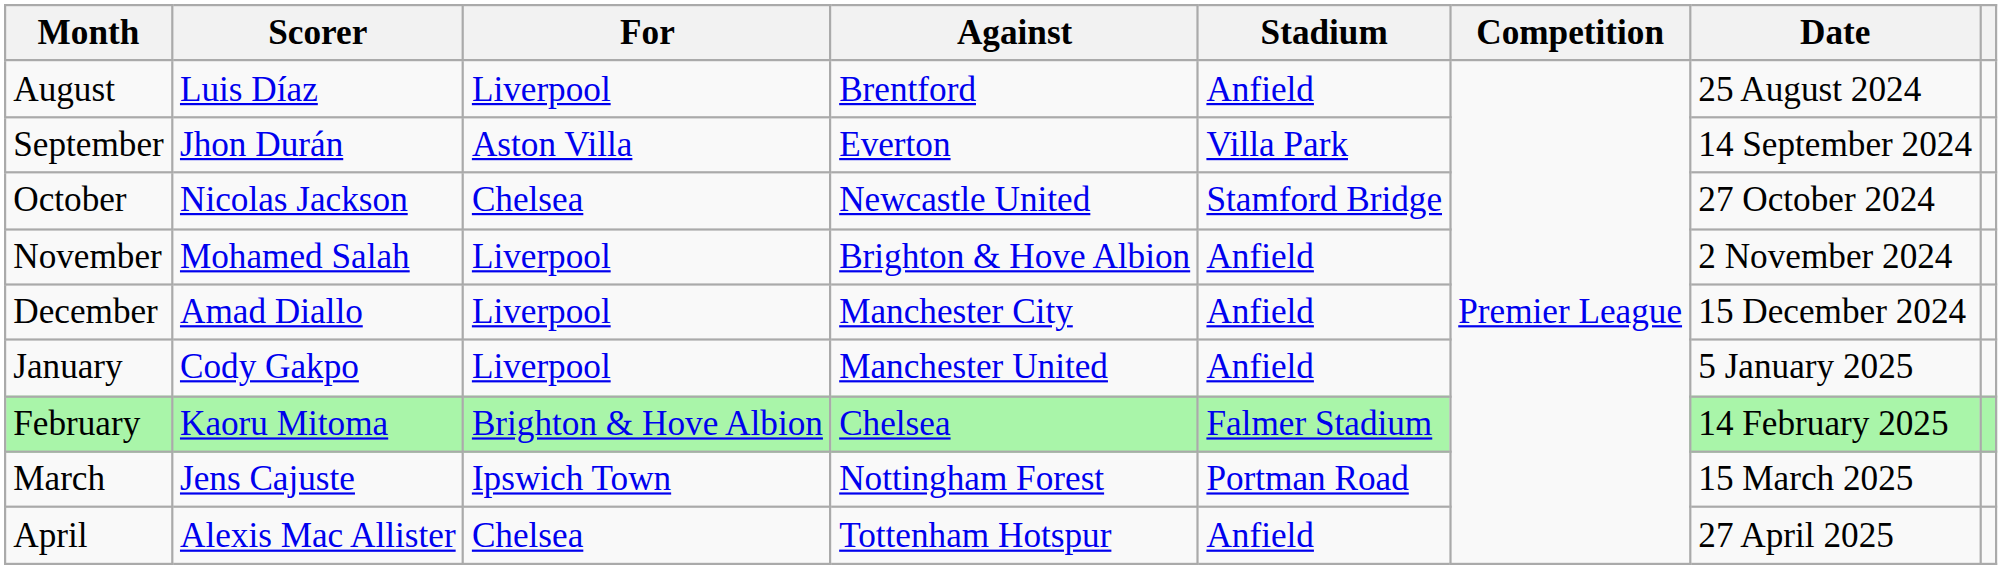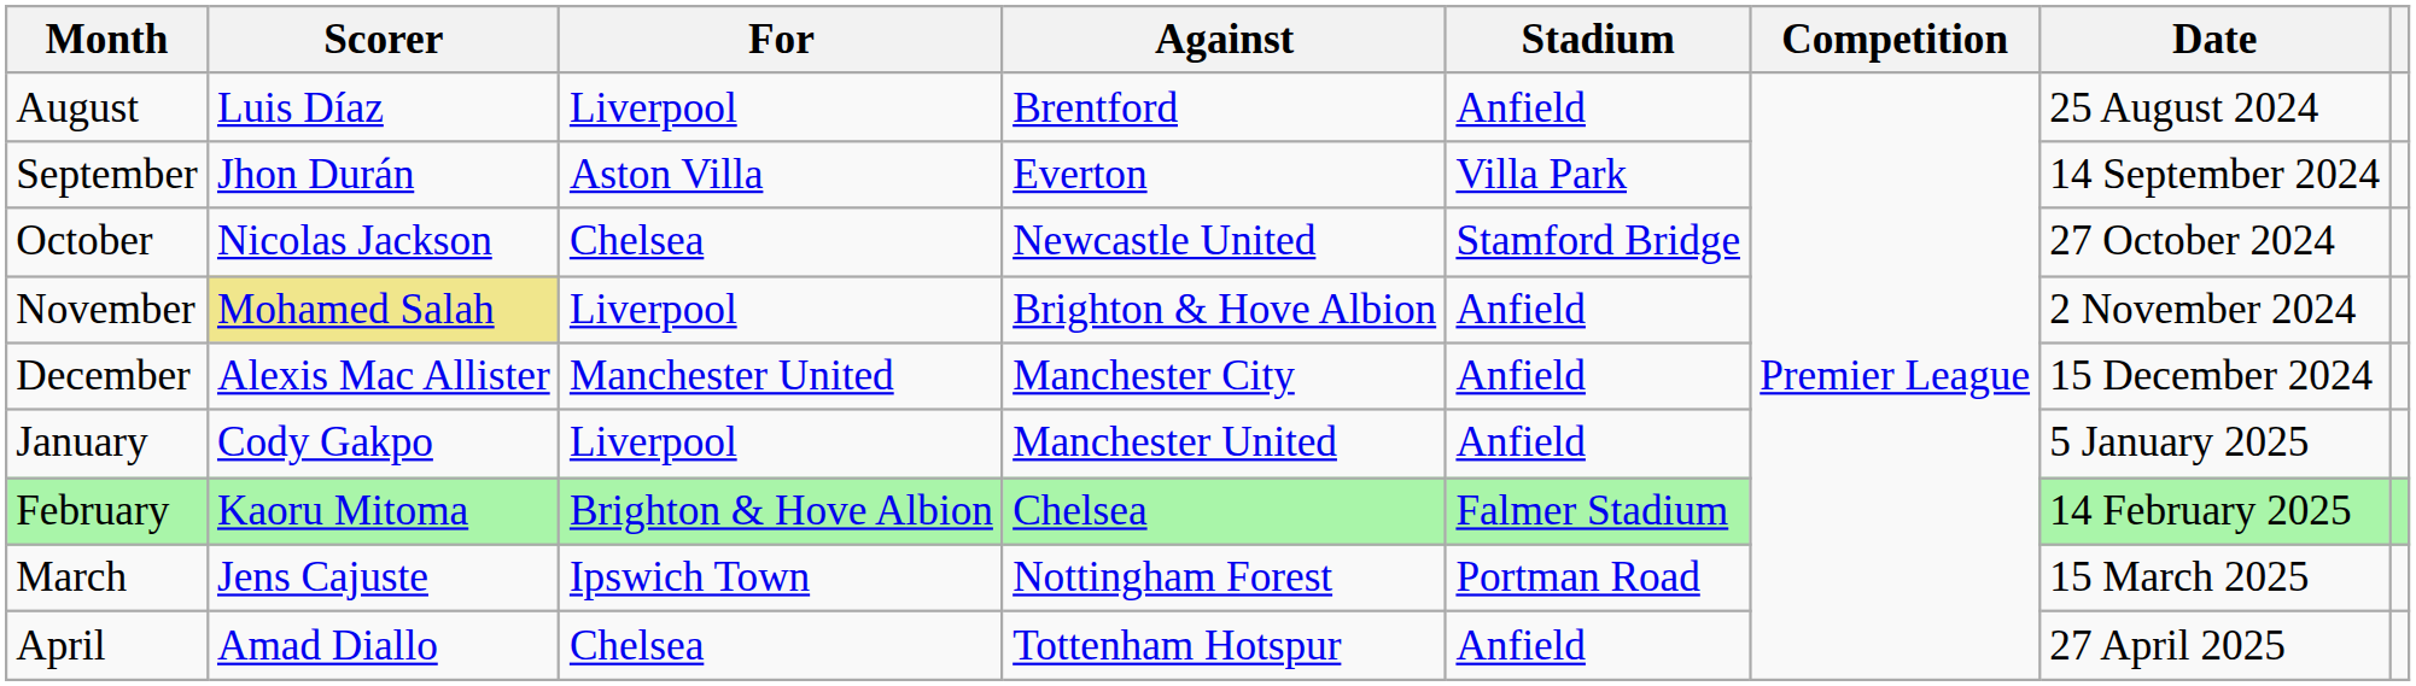 <table class="wikitable">
 <tr>
 <th>Month</th>
 <th>Scorer</th>
 <th>For</th>
 <th>Against</th>
 <th>Stadium</th>
 <th>Competition</th>
 <th>Date</th>
 <th></th>
 </tr>
 <tr>
 <td>August</td>
 <td> <a href='#'>Luis Díaz</a></td>
 <td><a href='#'>Liverpool</a></td>
 <td><a href='#'>Brentford</a></td>
 <td><a href='#'>Anfield</a></td>
 <td rowspan="9"><a href='#'>Premier League</a></td>
 <td>25 August 2024</td>
 <td></td>
 </tr>
 <tr>
 <td>September</td>
 <td> <a href='#'>Jhon Durán</a></td>
 <td><a href='#'>Aston Villa</a></td>
 <td><a href='#'>Everton</a></td>
 <td><a href='#'>Villa Park</a></td>
 <td>14 September 2024</td>
 <td></td>
 </tr>
 <tr>
 <td>October</td>
 <td> <a href='#'>Nicolas Jackson</a></td>
 <td><a href='#'>Chelsea</a></td>
 <td><a href='#'>Newcastle United</a></td>
 <td><a href='#'>Stamford Bridge</a></td>
 <td>27 October 2024</td>
 <td></td>
 </tr>
 <tr>
 <td>November</td>
-<td> <a href='#'>Mohamed Salah</a></td>
+<td style="background: khaki;"> <a href='#'>Mohamed Salah</a></td>
 <td><a href='#'>Liverpool</a></td>
 <td><a href='#'>Brighton & Hove Albion</a></td>
 <td><a href='#'>Anfield</a></td>
 <td>2 November 2024</td>
 <td></td>
 </tr>
 <tr>
 <td>December</td>
-<td> <a href='#'>Amad Diallo</a></td>
-<td><a href='#'>Liverpool</a></td>
+<td> <a href='#'>Alexis Mac Allister</a></td>
+<td><a href='#'>Manchester United</a></td>
 <td><a href='#'>Manchester City</a></td>
 <td><a href='#'>Anfield</a></td>
 <td>15 December 2024</td>
 <td></td>
 </tr>
 <tr>
 <td>January</td>
 <td> <a href='#'>Cody Gakpo</a></td>
 <td><a href='#'>Liverpool</a></td>
 <td><a href='#'>Manchester United</a></td>
 <td><a href='#'>Anfield</a></td>
 <td>5 January 2025</td>
 <td></td>
 </tr>
 <tr>
 <td bgcolor=#A9F5A9>February</td>
 <td bgcolor=#A9F5A9> <a href='#'>Kaoru Mitoma</a></td>
 <td bgcolor=#A9F5A9><a href='#'>Brighton & Hove Albion</a></td>
 <td bgcolor=#A9F5A9><a href='#'>Chelsea</a></td>
 <td bgcolor=#A9F5A9><a href='#'>Falmer Stadium</a></td>
 <td bgcolor=#A9F5A9>14 February 2025</td>
 <td bgcolor=#A9F5A9></td>
 </tr>
 <tr>
 <td>March</td>
 <td> <a href='#'>Jens Cajuste</a></td>
 <td><a href='#'>Ipswich Town</a></td>
 <td><a href='#'>Nottingham Forest</a></td>
 <td><a href='#'>Portman Road</a></td>
 <td>15 March 2025</td>
 <td></td>
 </tr>
 <tr>
 <td>April</td>
-<td> <a href='#'>Alexis Mac Allister</a></td>
+<td> <a href='#'>Amad Diallo</a></td>
 <td><a href='#'>Chelsea</a></td>
 <td><a href='#'>Tottenham Hotspur</a></td>
 <td><a href='#'>Anfield</a></td>
 <td>27 April 2025</td>
 <td></td>
 </tr>
 </table>
